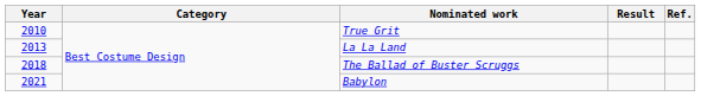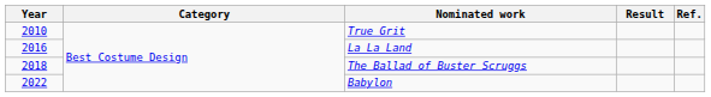 <table class=wikitable>
 <tr>
 <th scope="col" style="width:5em;">Year</th>
 <th scope="col" style="width:26em;">Category</th>
 <th scope="col" style="width:25em;">Nominated work</th>
 <th scope="col" style="width:5em;">Result</th>
 <th>Ref.</th>
 </tr>
 <tr>
 <td style="text-align:center;"><a href='#'>2010</a></td>
 <td rowspan="4"><a href='#'>Best Costume Design</a></td>
 <td><em><a href='#'>True Grit</a></em></td>
 <td></td>
 <td style="text-align:center;"></td>
 </tr>
 <tr>
-<td style="text-align:center;"><a href='#'>2013</a></td>
+<td style="text-align:center;"><a href='#'>2016</a></td>
 <td><em><a href='#'>La La Land</a></em></td>
 <td></td>
 <td style="text-align:center;"></td>
 </tr>
 <tr>
 <td style="text-align:center;"><a href='#'>2018</a></td>
 <td><em><a href='#'>The Ballad of Buster Scruggs</a></em></td>
 <td></td>
 <td style="text-align:center;"></td>
 </tr>
 <tr>
-<td style="text-align:center;"><a href='#'>2021</a></td>
+<td style="text-align:center;"><a href='#'>2022</a></td>
 <td><em><a href='#'>Babylon</a></em></td>
 <td></td>
 <td style="text-align:center;"></td>
 </tr>
 </table>
